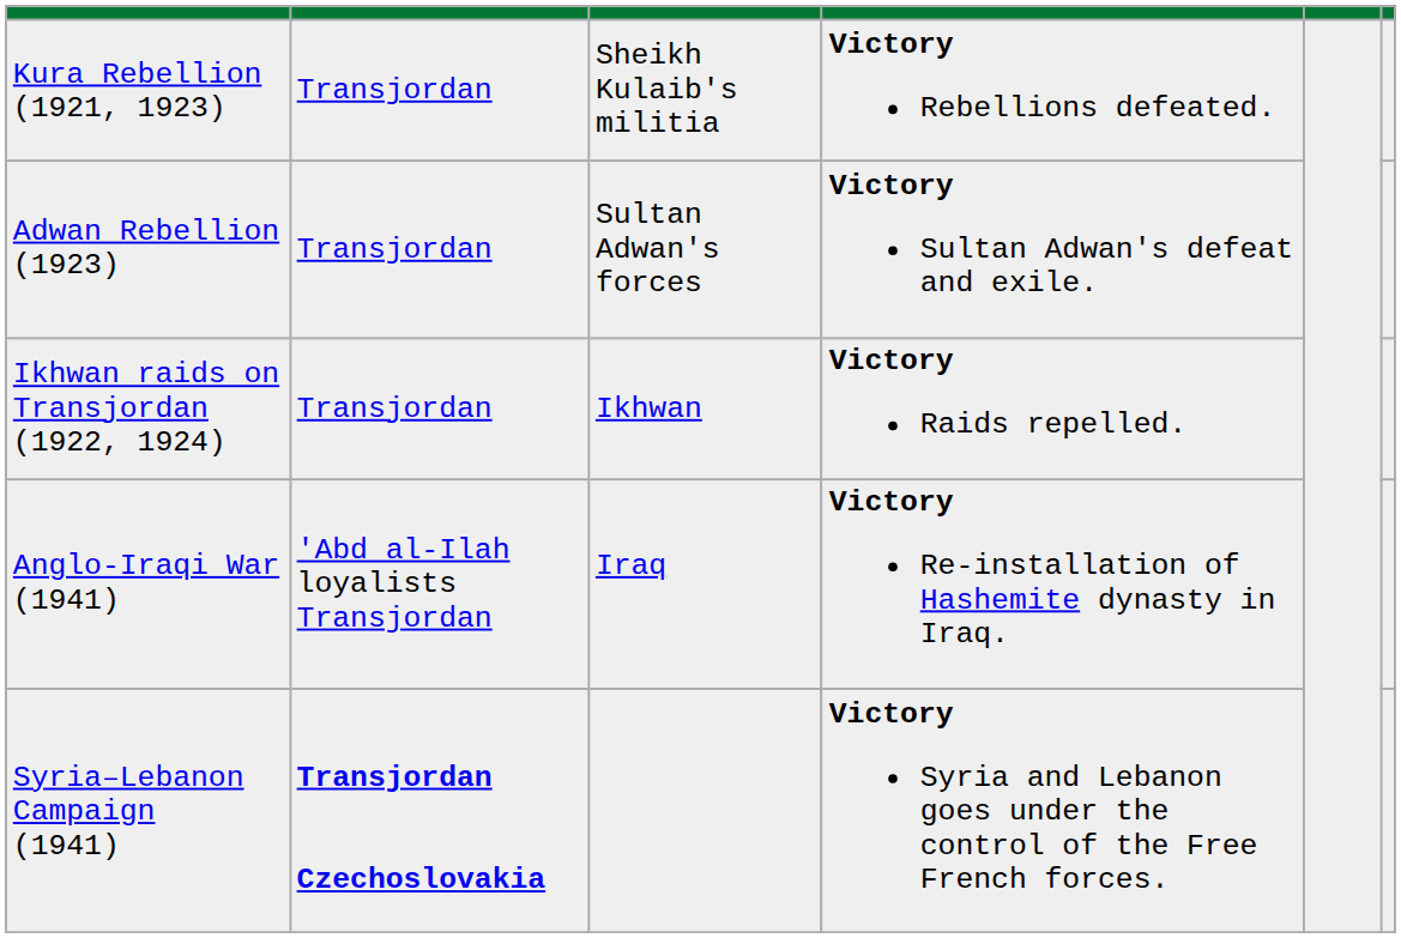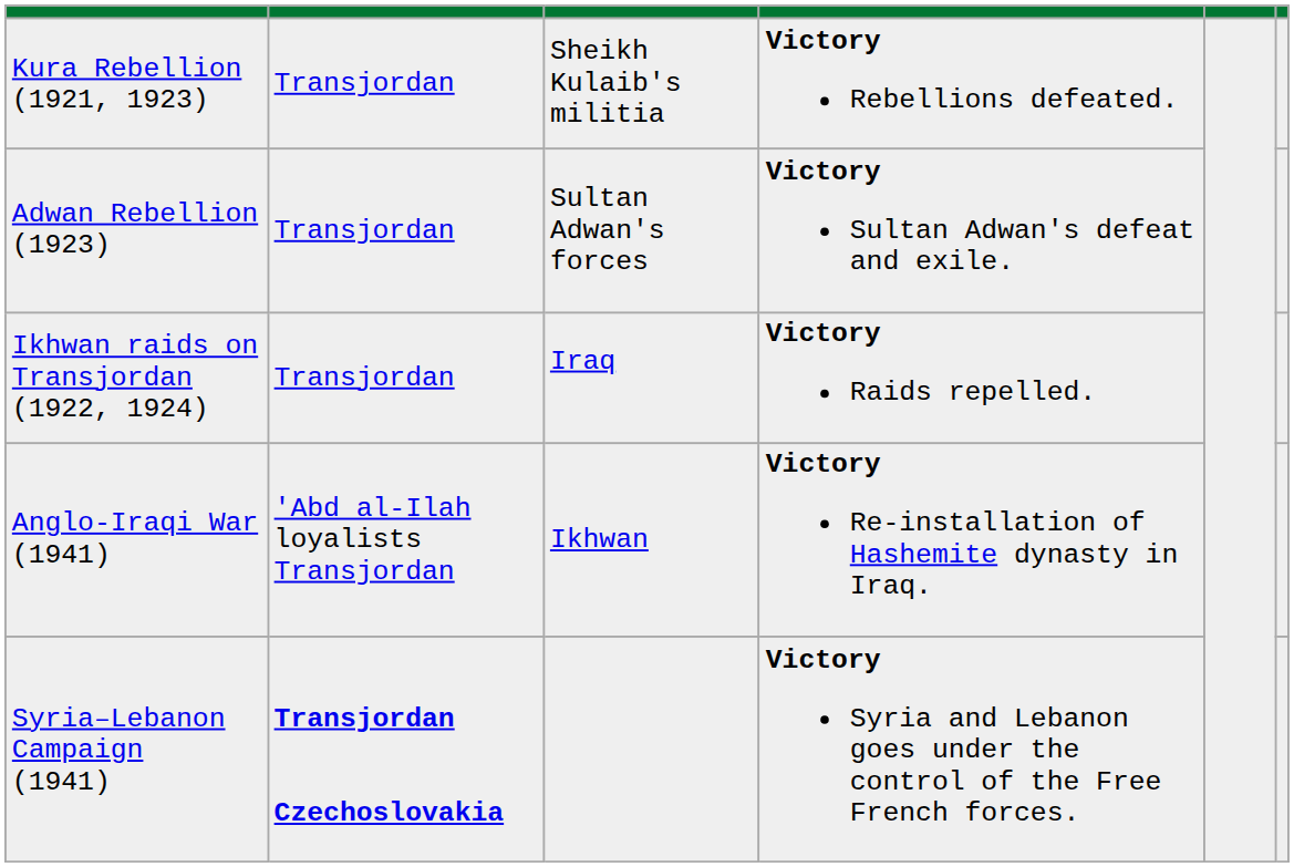 <table class="wikitable">
 <tr>
 <th style="background:#007733" width="170"></th>
 <th style="background:#007733" width="150"></th>
 <th style="background:#007733" width="150"></th>
 <th style="background:#007733" width="320"></th>
 <th style="background:#007733" width="70"></th>
 <th style="background:#007733" width=""></th>
 </tr>
 <tr>
 <td style="background:#efefef"><a href='#'>Kura Rebellion</a><br>(1921, 1923)</td>
 <td style="background:#efefef"> <a href='#'>Transjordan</a><br></td>
 <td style="background:#efefef">Sheikh Kulaib's militia</td>
 <td style="background:#efefef"><strong>Victory</strong><br><ul><li>Rebellions defeated.</li></ul></td>
 <td style="background:#efefef" rowspan=5></td>
 <td style="background:#efefef"></td>
 </tr>
 <tr>
 <td style="background:#efefef"><a href='#'>Adwan Rebellion</a><br>(1923)</td>
 <td style="background:#efefef"> <a href='#'>Transjordan</a><br></td>
 <td style="background:#efefef">Sultan Adwan's forces</td>
 <td style="background:#efefef"><strong>Victory</strong><br><ul><li>Sultan Adwan's defeat and exile.</li></ul></td>
 <td style="background:#efefef"></td>
 </tr>
 <tr>
 <td style="background:#efefef"><a href='#'>Ikhwan raids on Transjordan</a><br>(1922, 1924)</td>
 <td style="background:#efefef"> <a href='#'>Transjordan</a><br></td>
-<td style="background:#efefef"> <a href='#'>Ikhwan</a></td>
+<td style="background:#efefef"> <a href='#'>Iraq</a><br><br></td>
 <td style="background:#efefef"><strong>Victory</strong><br><ul><li>Raids repelled.</li></ul></td>
 <td style="background:#efefef"></td>
 </tr>
 <tr>
 <td style="background:#efefef"><a href='#'>Anglo-Iraqi War</a><br>(1941)</td>
 <td style="background:#efefef"><br> <a href='#'>'Abd al-Ilah</a> loyalists<br> <a href='#'>Transjordan</a><br><br></td>
-<td style="background:#efefef"> <a href='#'>Iraq</a><br><br></td>
+<td style="background:#efefef"> <a href='#'>Ikhwan</a></td>
 <td style="background:#efefef"><strong>Victory</strong><br><ul><li>Re-installation of <a href='#'>Hashemite</a> dynasty in Iraq.</li></ul></td>
 <td style="background:#efefef"></td>
 </tr>
 <tr>
 <td style="background:#efefef"><a href='#'>Syria–Lebanon Campaign</a><br>(1941)</td>
 <td style="background:#efefef"><strong><br> <a href='#'>Transjordan</a><br><br><br> <a href='#'>Czechoslovakia</a></strong></td>
 <td style="background:#efefef"></td>
 <td style="background:#efefef"><strong>Victory</strong><br><ul><li>Syria and Lebanon goes under the control of the Free French forces.</li></ul></td>
 <td style="background:#efefef"></td>
 </tr>
 </table>
